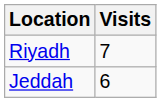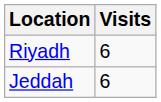 <table class="wikitable sortable">
 <tr>
 <th>Location</th>
 <th>Visits</th>
 </tr>
 <tr>
 <td><a href='#'>Riyadh</a></td>
-<td>7</td>
+<td>6</td>
 </tr>
 <tr>
 <td><a href='#'>Jeddah</a></td>
 <td>6</td>
 </tr>
 </table>
